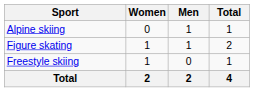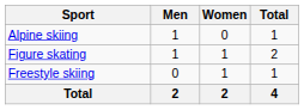 <table class="wikitable sortable" style="text-align:center;">
 <tr>
 <th width=180>Sport</th>
+<th width=55>Men</th>
 <th width=55>Women</th>
-<th width=55>Men</th>
 <th width=55>Total</th>
 </tr>
 <tr>
 <td align=left><a href='#'>Alpine skiing</a></td>
+<td>1</td>
 <td>0</td>
-<td>1</td>
 <td>1</td>
 </tr>
 <tr>
 <td align=left><a href='#'>Figure skating</a></td>
 <td>1</td>
 <td>1</td>
 <td>2</td>
 </tr>
 <tr>
 <td align=left><a href='#'>Freestyle skiing</a></td>
+<td>0</td>
 <td>1</td>
-<td>0</td>
 <td>1</td>
 </tr>
 <tr>
 <th>Total</th>
 <th>2</th>
 <th>2</th>
 <th>4</th>
 </tr>
 </table>
